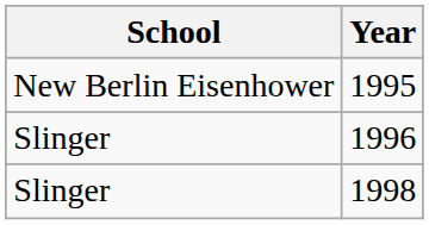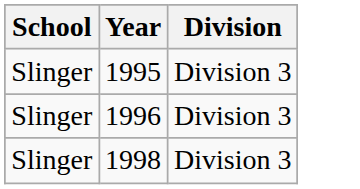 <table class="wikitable">
 <tr>
 <th>School</th>
 <th>Year</th>
+<th>Division</th>
 </tr>
 <tr>
-<td>New Berlin Eisenhower</td>
+<td>Slinger</td>
 <td>1995</td>
+<td>Division 3</td>
 </tr>
 <tr>
 <td>Slinger</td>
 <td>1996</td>
+<td>Division 3</td>
 </tr>
 <tr>
 <td>Slinger</td>
 <td>1998</td>
+<td>Division 3</td>
 </tr>
 </table>
